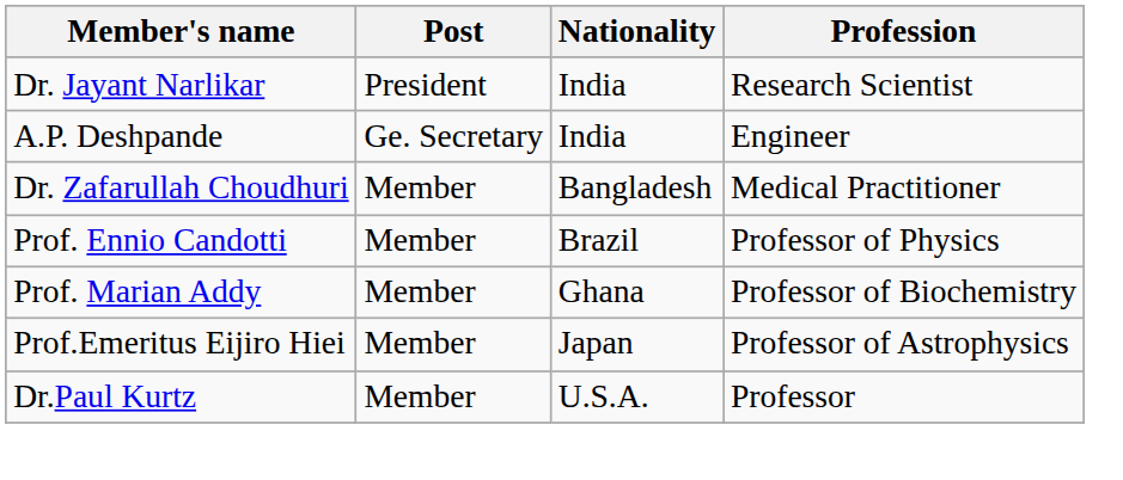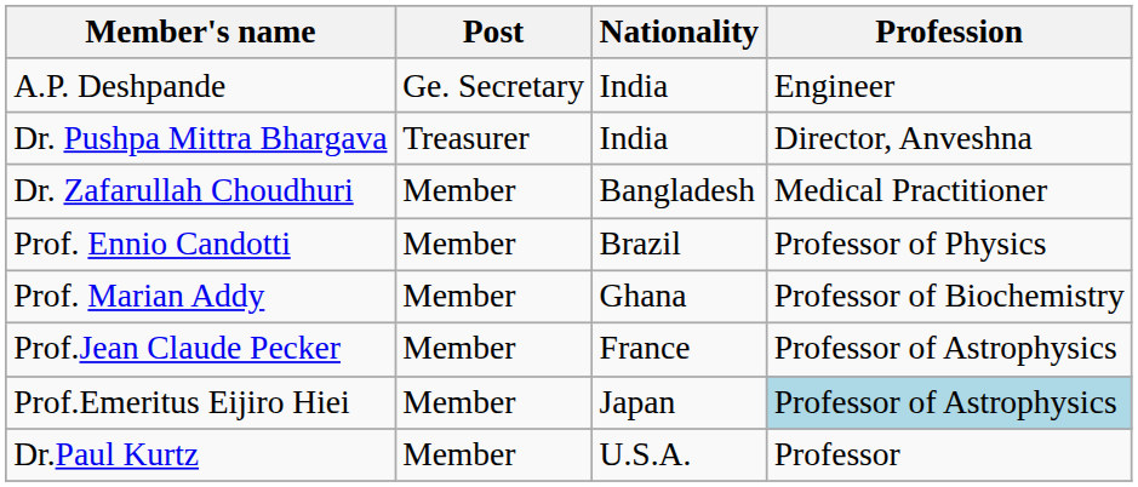 <table class="wikitable">
 <tr>
 <th>Member's name</th>
 <th>Post</th>
 <th>Nationality</th>
 <th>Profession</th>
 </tr>
 <tr>
-<td>Dr. <a href='#'>Jayant Narlikar</a></td>
-<td>President</td>
-<td>India</td>
-<td>Research Scientist</td>
-</tr>
-<tr>
 <td>A.P. Deshpande</td>
 <td>Ge. Secretary</td>
 <td>India</td>
 <td>Engineer</td>
+</tr>
+<tr>
+<td>Dr. <a href='#'>Pushpa Mittra Bhargava</a></td>
+<td>Treasurer</td>
+<td>India</td>
+<td>Director, Anveshna</td>
 </tr>
 <tr>
 <td>Dr. <a href='#'>Zafarullah Choudhuri</a></td>
 <td>Member</td>
 <td>Bangladesh</td>
 <td>Medical Practitioner</td>
 </tr>
 <tr>
 <td>Prof. <a href='#'>Ennio Candotti</a></td>
 <td>Member</td>
 <td>Brazil</td>
 <td>Professor of Physics</td>
 </tr>
 <tr>
 <td>Prof. <a href='#'>Marian Addy</a></td>
 <td>Member</td>
 <td>Ghana</td>
 <td>Professor of Biochemistry</td>
 </tr>
 <tr>
+<td>Prof.<a href='#'>Jean Claude Pecker</a></td>
+<td>Member</td>
+<td>France</td>
+<td>Professor of Astrophysics</td>
+</tr>
+<tr>
 <td>Prof.Emeritus Eijiro Hiei</td>
 <td>Member</td>
 <td>Japan</td>
-<td>Professor of Astrophysics</td>
+<td style="background: lightblue;">Professor of Astrophysics</td>
 </tr>
 <tr>
 <td>Dr.<a href='#'>Paul Kurtz</a></td>
 <td>Member</td>
 <td>U.S.A.</td>
 <td>Professor</td>
 </tr>
 </table>
